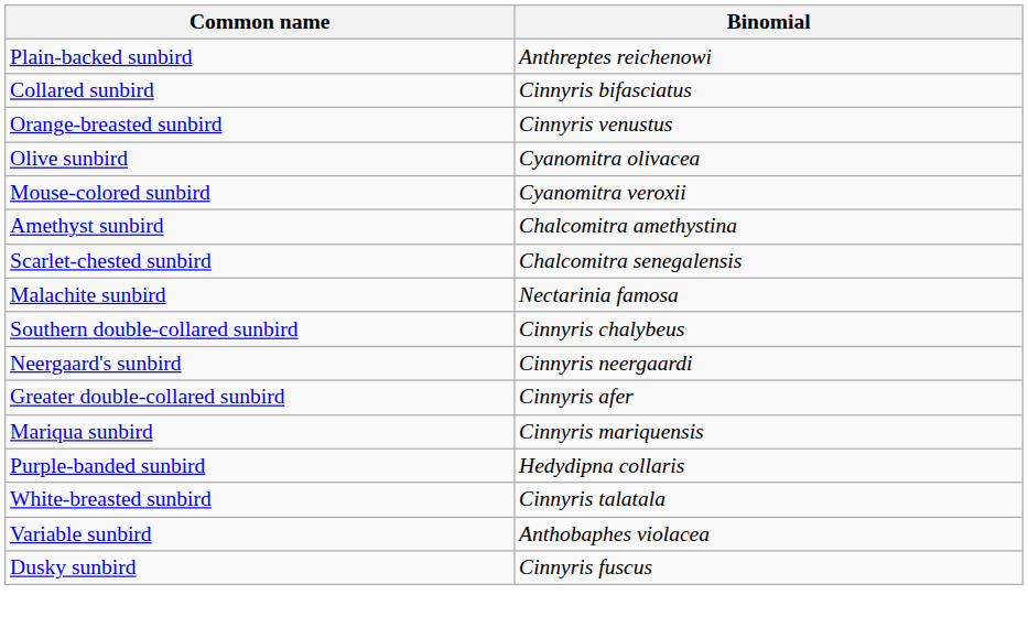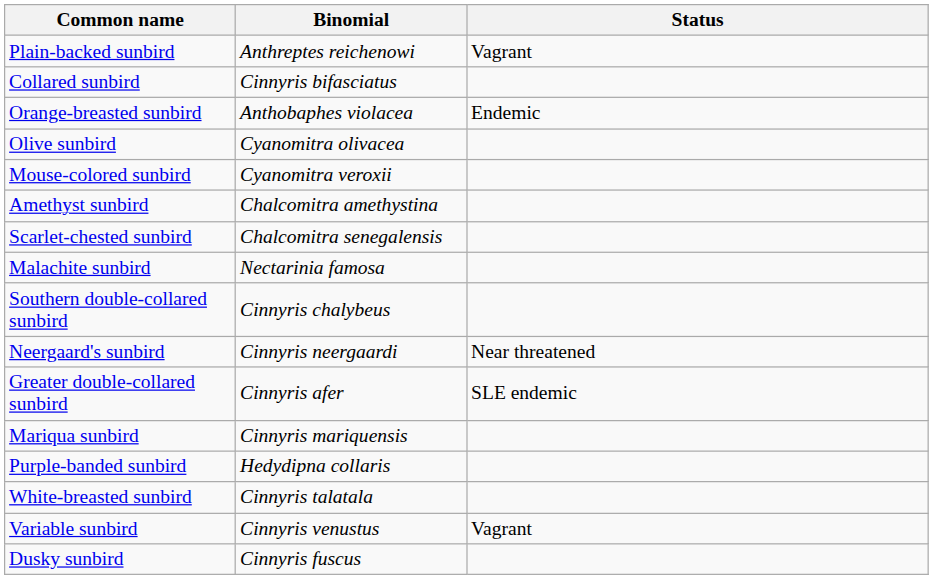 <table width=60% class="wikitable">
 <tr>
 <th width=25%>Common name</th>
 <th width=25%>Binomial</th>
+<th width=50%>Status</th>
 </tr>
 <tr>
 <td><a href='#'>Plain-backed sunbird</a></td>
 <td><em>Anthreptes reichenowi</em></td>
+<td>Vagrant</td>
 </tr>
 <tr>
 <td><a href='#'>Collared sunbird</a></td>
 <td><em>Cinnyris bifasciatus</em></td>
+<td></td>
 </tr>
 <tr>
 <td><a href='#'>Orange-breasted sunbird</a></td>
-<td><em>Cinnyris venustus</em></td>
+<td><em>Anthobaphes violacea</em></td>
+<td>Endemic</td>
 </tr>
 <tr>
 <td><a href='#'>Olive sunbird</a></td>
 <td><em>Cyanomitra olivacea</em></td>
+<td></td>
 </tr>
 <tr>
 <td><a href='#'>Mouse-colored sunbird</a></td>
 <td><em>Cyanomitra veroxii</em></td>
+<td></td>
 </tr>
 <tr>
 <td><a href='#'>Amethyst sunbird</a></td>
 <td><em>Chalcomitra amethystina</em></td>
+<td></td>
 </tr>
 <tr>
 <td><a href='#'>Scarlet-chested sunbird</a></td>
 <td><em>Chalcomitra senegalensis</em></td>
+<td></td>
 </tr>
 <tr>
 <td><a href='#'>Malachite sunbird</a></td>
 <td><em>Nectarinia famosa</em></td>
+<td></td>
 </tr>
 <tr>
 <td><a href='#'>Southern double-collared sunbird</a></td>
 <td><em>Cinnyris chalybeus</em></td>
+<td></td>
 </tr>
 <tr>
 <td><a href='#'>Neergaard's sunbird</a></td>
 <td><em>Cinnyris neergaardi</em></td>
+<td>Near threatened</td>
 </tr>
 <tr>
 <td><a href='#'>Greater double-collared sunbird</a></td>
 <td><em>Cinnyris afer</em></td>
+<td>SLE endemic</td>
 </tr>
 <tr>
 <td><a href='#'>Mariqua sunbird</a></td>
 <td><em>Cinnyris mariquensis</em></td>
+<td></td>
 </tr>
 <tr>
 <td><a href='#'>Purple-banded sunbird</a></td>
 <td><em>Hedydipna collaris</em></td>
+<td></td>
 </tr>
 <tr>
 <td><a href='#'>White-breasted sunbird</a></td>
 <td><em>Cinnyris talatala</em></td>
+<td></td>
 </tr>
 <tr>
 <td><a href='#'>Variable sunbird</a></td>
-<td><em>Anthobaphes violacea</em></td>
+<td><em>Cinnyris venustus</em></td>
+<td>Vagrant</td>
 </tr>
 <tr>
 <td><a href='#'>Dusky sunbird</a></td>
 <td><em>Cinnyris fuscus</em></td>
+<td></td>
 </tr>
 </table>
